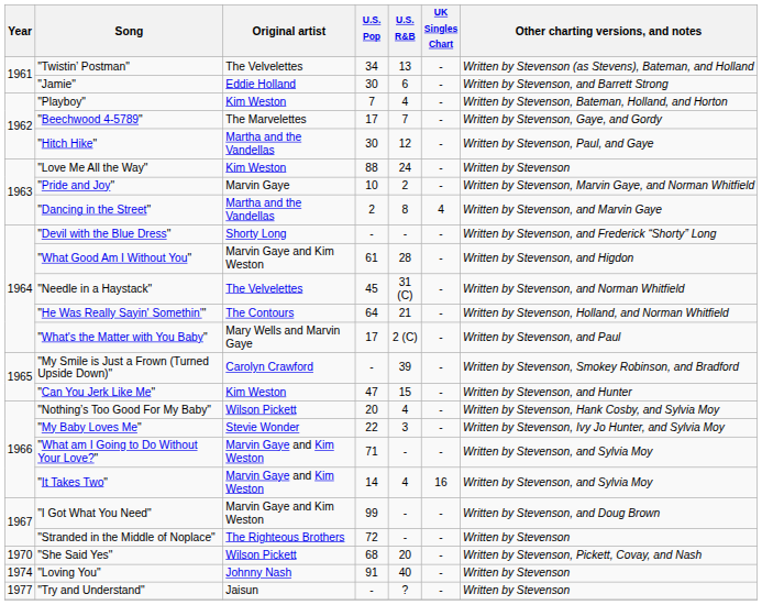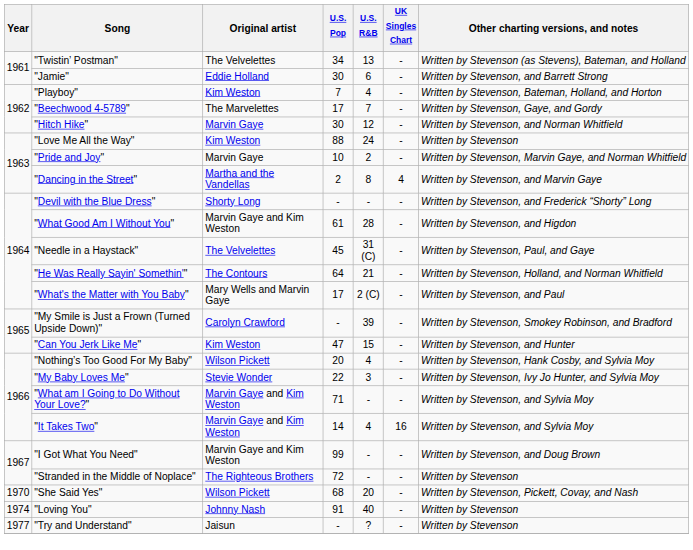 <table class="wikitable">
 <tr>
 <th>Year</th>
 <th width="260">Song</th>
 <th width="180">Original artist</th>
 <th width="40"><sup><a href='#'>U.S. Pop</a></sup></th>
 <th width="40"><sup><a href='#'>U.S. R&B</a></sup></th>
 <th width="40"><sup><a href='#'>UK Singles Chart</a></sup></th>
 <th>Other charting versions, and notes</th>
 </tr>
 <tr>
 <td rowspan="2">1961</td>
 <td>"Twistin’ Postman"</td>
 <td>The Velvelettes</td>
 <td align="center">34</td>
 <td align="center">13</td>
 <td align="center">-</td>
 <td><em>Written by Stevenson (as Stevens), Bateman, and Holland</em></td>
 </tr>
 <tr>
 <td>"Jamie"</td>
 <td><a href='#'>Eddie Holland</a></td>
 <td align="center">30</td>
 <td align="center">6</td>
 <td align="center">-</td>
 <td><em>Written by Stevenson, and Barrett Strong</em></td>
 </tr>
 <tr>
 <td rowspan="3">1962</td>
 <td>"Playboy"</td>
 <td><a href='#'>Kim Weston</a></td>
 <td align="center">7</td>
 <td align="center">4</td>
 <td align="center">-</td>
 <td><em>Written by Stevenson, Bateman, Holland, and Horton</em></td>
 </tr>
 <tr>
 <td>"<a href='#'>Beechwood 4-5789</a>"</td>
 <td>The Marvelettes</td>
 <td align="center">17</td>
 <td align="center">7</td>
 <td align="center">-</td>
 <td><em>Written by Stevenson, Gaye, and Gordy</em></td>
 </tr>
 <tr>
 <td>"<a href='#'>Hitch Hike</a>"</td>
-<td><a href='#'>Martha and the Vandellas</a></td>
+<td><a href='#'>Marvin Gaye</a></td>
 <td align="center">30</td>
 <td align="center">12</td>
 <td align="center">-</td>
-<td><em>Written by Stevenson, Paul, and Gaye</em></td>
+<td><em>Written by Stevenson, and Norman Whitfield</em></td>
 </tr>
 <tr>
 <td rowspan="3">1963</td>
 <td>"Love Me All the Way"</td>
 <td><a href='#'>Kim Weston</a></td>
 <td align="center">88</td>
 <td align="center">24</td>
 <td align="center">-</td>
 <td><em>Written by Stevenson</em></td>
 </tr>
 <tr>
 <td>"<a href='#'>Pride and Joy</a>"</td>
 <td>Marvin Gaye</td>
 <td align="center">10</td>
 <td align="center">2</td>
 <td align="center">-</td>
 <td><em>Written by Stevenson, Marvin Gaye, and Norman Whitfield</em></td>
 </tr>
 <tr>
 <td>"<a href='#'>Dancing in the Street</a>"</td>
 <td><a href='#'>Martha and the Vandellas</a></td>
 <td align="center">2</td>
 <td align="center">8</td>
 <td align="center">4</td>
 <td><em>Written by Stevenson, and Marvin Gaye</em></td>
 </tr>
 <tr>
 <td rowspan="5">1964</td>
 <td>"<a href='#'>Devil with the Blue Dress</a>"</td>
 <td><a href='#'>Shorty Long</a></td>
 <td align="center">-</td>
 <td align="center">-</td>
 <td align="center">-</td>
 <td><em>Written by Stevenson, and Frederick “Shorty” Long</em></td>
 </tr>
 <tr>
 <td>"<a href='#'>What Good Am I Without You</a>"</td>
 <td>Marvin Gaye and Kim Weston</td>
 <td align="center">61</td>
 <td align="center">28</td>
 <td align="center">-</td>
 <td><em>Written by Stevenson, and Higdon</em></td>
 </tr>
 <tr>
 <td>"Needle in a Haystack"</td>
 <td><a href='#'>The Velvelettes</a></td>
 <td align="center">45</td>
 <td align="center">31 (C)</td>
 <td align="center">-</td>
-<td><em>Written by Stevenson, and Norman Whitfield</em></td>
+<td><em>Written by Stevenson, Paul, and Gaye</em></td>
 </tr>
 <tr>
 <td>"<a href='#'>He Was Really Sayin' Somethin'</a>"</td>
 <td><a href='#'>The Contours</a></td>
 <td align="center">64</td>
 <td align="center">21</td>
 <td align="center">-</td>
 <td><em>Written by Stevenson, Holland, and Norman Whitfield</em></td>
 </tr>
 <tr>
 <td>"<a href='#'>What's the Matter with You Baby</a>"</td>
 <td>Mary Wells and Marvin Gaye</td>
 <td align="center">17</td>
 <td align="center">2 (C)</td>
 <td align="center">-</td>
 <td><em>Written by Stevenson, and Paul</em></td>
 </tr>
 <tr>
 <td rowspan="2">1965</td>
 <td>"My Smile is Just a Frown (Turned Upside Down)"</td>
 <td><a href='#'>Carolyn Crawford</a></td>
 <td align="center">-</td>
 <td align="center">39</td>
 <td align="center">-</td>
 <td><em>Written by Stevenson, Smokey Robinson, and Bradford</em></td>
 </tr>
 <tr>
 <td>"<a href='#'>Can You Jerk Like Me</a>"</td>
 <td><a href='#'>Kim Weston</a></td>
 <td align="center">47</td>
 <td align="center">15</td>
 <td align="center">-</td>
 <td><em>Written by Stevenson, and Hunter</em></td>
 </tr>
 <tr>
 <td rowspan="4">1966</td>
 <td>"Nothing’s Too Good For My Baby"</td>
 <td><a href='#'>Wilson Pickett</a></td>
 <td align="center">20</td>
 <td align="center">4</td>
 <td align="center">-</td>
 <td><em>Written by Stevenson, Hank Cosby, and Sylvia Moy</em></td>
 </tr>
 <tr>
 <td>"<a href='#'>My Baby Loves Me</a>"</td>
 <td><a href='#'>Stevie Wonder</a></td>
 <td align="center">22</td>
 <td align="center">3</td>
 <td align="center">-</td>
 <td><em>Written by Stevenson, Ivy Jo Hunter, and Sylvia Moy</em></td>
 </tr>
 <tr>
 <td>"<a href='#'>What am I Going to Do Without Your Love?</a>"</td>
 <td><a href='#'>Marvin Gaye</a> and <a href='#'>Kim Weston</a></td>
 <td align="center">71</td>
 <td align="center">-</td>
 <td align="center">-</td>
 <td><em>Written by Stevenson, and Sylvia Moy</em></td>
 </tr>
 <tr>
 <td>"<a href='#'>It Takes Two</a>"</td>
 <td><a href='#'>Marvin Gaye</a> and <a href='#'>Kim Weston</a></td>
 <td align="center">14</td>
 <td align="center">4</td>
 <td align="center">16</td>
 <td><em>Written by Stevenson, and Sylvia Moy</em></td>
 </tr>
 <tr>
 <td rowspan="2">1967</td>
 <td>"I Got What You Need"</td>
 <td>Marvin Gaye and Kim Weston</td>
 <td align="center">99</td>
 <td align="center">-</td>
 <td align="center">-</td>
 <td><em>Written by Stevenson, and Doug Brown</em></td>
 </tr>
 <tr>
 <td>"Stranded in the Middle of Noplace"</td>
 <td><a href='#'>The Righteous Brothers</a></td>
 <td align="center">72</td>
 <td align="center">-</td>
 <td align="center">-</td>
 <td><em>Written by Stevenson</em></td>
 </tr>
 <tr>
 <td rowspan="1">1970</td>
 <td>"She Said Yes"</td>
 <td><a href='#'>Wilson Pickett</a></td>
 <td align="center">68</td>
 <td align="center">20</td>
 <td align="center">-</td>
 <td><em>Written by Stevenson, Pickett, Covay, and Nash</em></td>
 </tr>
 <tr>
 <td rowspan="1">1974</td>
 <td>"Loving You"</td>
 <td><a href='#'>Johnny Nash</a></td>
 <td align="center">91</td>
 <td align="center">40</td>
 <td align="center">-</td>
 <td><em>Written by Stevenson</em></td>
 </tr>
 <tr>
 <td rowspan="1">1977</td>
 <td>"Try and Understand"</td>
 <td>Jaisun</td>
 <td align="center">-</td>
 <td align="center">?</td>
 <td align="center">-</td>
 <td><em>Written by Stevenson</em></td>
 </tr>
 <tr>
 </tr>
 </table>
